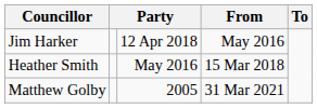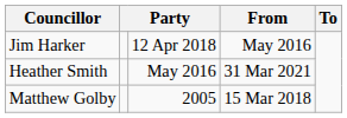 <table class=wikitable>
 <tr>
 <th>Councillor</th>
 <th colspan=2>Party</th>
 <th>From</th>
 <th>To</th>
 </tr>
 <tr>
 <td>Jim Harker</td>
 <td></td>
 <td align=right>12 Apr 2018</td>
 <td align=right>May 2016</td>
 </tr>
 <tr>
 <td>Heather Smith</td>
 <td></td>
 <td align=right>May 2016</td>
-<td align=right>15 Mar 2018</td>
+<td align=right>31 Mar 2021</td>
 </tr>
 <tr>
 <td>Matthew Golby</td>
 <td></td>
 <td align=right>2005</td>
-<td align=right>31 Mar 2021</td>
+<td align=right>15 Mar 2018</td>
 </tr>
 </table>
